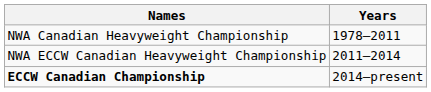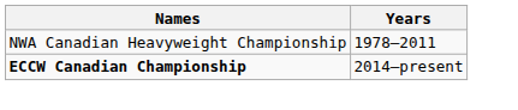 <table class="wikitable">
 <tr>
 <th>Names</th>
 <th>Years</th>
 </tr>
 <tr>
 <td>NWA Canadian Heavyweight Championship</td>
 <td>1978–2011</td>
 </tr>
 <tr>
-<td>NWA ECCW Canadian Heavyweight Championship</td>
-<td>2011–2014</td>
-</tr>
-<tr>
 <td><strong>ECCW Canadian Championship</strong></td>
 <td>2014–present</td>
 </tr>
 </table>
